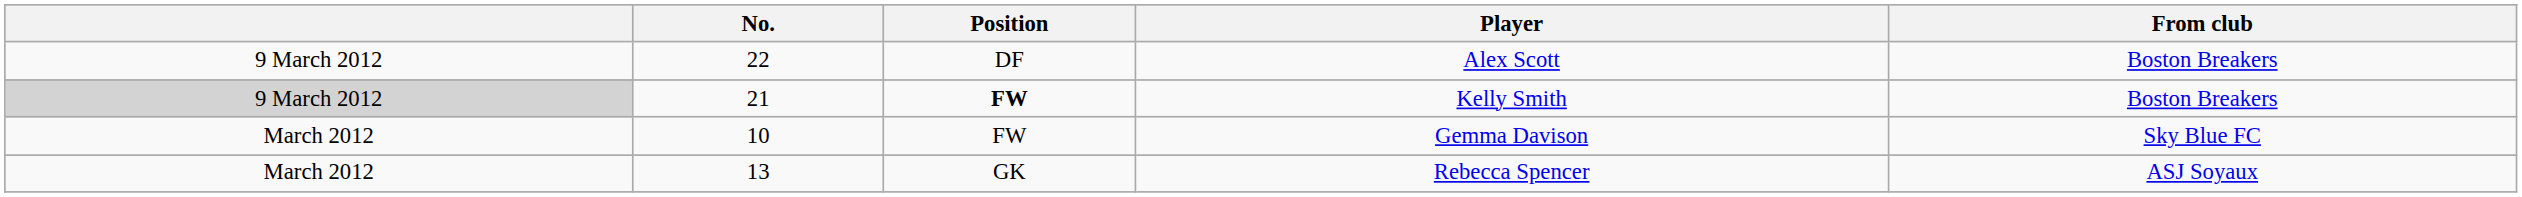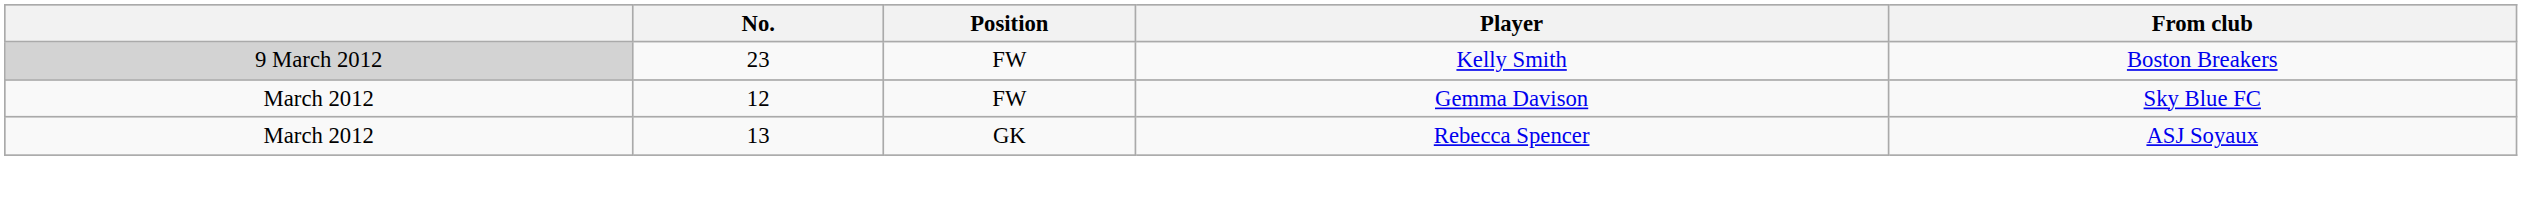 <table class="wikitable sortable" style="width:95%; text-align:center; font-size:85%; text-align:center;">
 <tr>
 <th width="25%"></th>
 <th width="10%">No.</th>
 <th width="10%">Position</th>
 <th>Player</th>
 <th width="25%">From club</th>
 </tr>
 <tr>
-<td>9 March 2012</td>
-<td>22</td>
-<td>DF</td>
-<td> <a href='#'>Alex Scott</a></td>
-<td> <a href='#'>Boston Breakers</a></td>
-</tr>
-<tr>
 <td style="background: lightgrey;">9 March 2012</td>
-<td>21</td>
-<td><strong>FW</strong></td>
+<td>23</td>
+<td>FW</td>
 <td> <a href='#'>Kelly Smith</a></td>
 <td> <a href='#'>Boston Breakers</a></td>
 </tr>
 <tr>
 <td>March 2012</td>
-<td>10</td>
+<td>12</td>
 <td>FW</td>
 <td> <a href='#'>Gemma Davison</a></td>
 <td> <a href='#'>Sky Blue FC</a></td>
 </tr>
 <tr>
 <td>March 2012</td>
 <td>13</td>
 <td>GK</td>
 <td><em></em> <a href='#'>Rebecca Spencer</a></td>
 <td><em></em> <a href='#'>ASJ Soyaux</a></td>
 </tr>
 </table>
